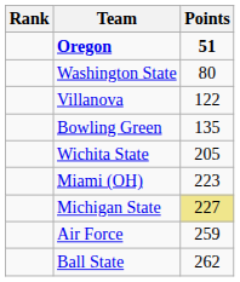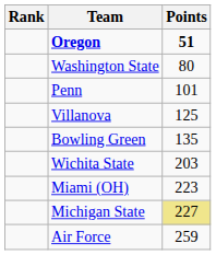 <table class="wikitable sortable" style="text-align:center">
 <tr>
 <th>Rank</th>
 <th>Team</th>
 <th>Points</th>
 </tr>
 <tr>
 <td></td>
 <td align=left><strong><a href='#'>Oregon</a> </strong></td>
 <td><strong>51</strong></td>
 </tr>
 <tr>
 <td></td>
 <td align=left><a href='#'>Washington State</a></td>
 <td>80</td>
 </tr>
 <tr>
 <td></td>
+<td align=left><a href='#'>Penn</a></td>
+<td>101</td>
+</tr>
+<tr>
+<td></td>
 <td align=left><a href='#'>Villanova</a></td>
-<td>122</td>
+<td>125</td>
 </tr>
 <tr>
 <td></td>
 <td align=left><a href='#'>Bowling Green</a></td>
 <td>135</td>
 </tr>
 <tr>
 <td></td>
 <td align=left><a href='#'>Wichita State</a></td>
-<td>205</td>
+<td>203</td>
 </tr>
 <tr>
 <td></td>
 <td align=left><a href='#'>Miami (OH)</a></td>
 <td>223</td>
 </tr>
 <tr>
 <td></td>
 <td align=left><a href='#'>Michigan State</a></td>
 <td style="background: khaki;">227</td>
 </tr>
 <tr>
 <td></td>
 <td align=left><a href='#'>Air Force</a></td>
 <td>259</td>
 </tr>
-<tr>
-<td></td>
-<td align=left><a href='#'>Ball State</a></td>
-<td>262</td>
-</tr>
 </table>
